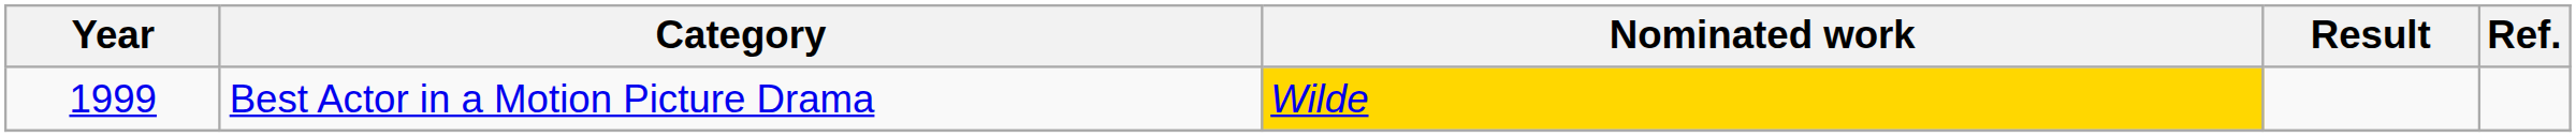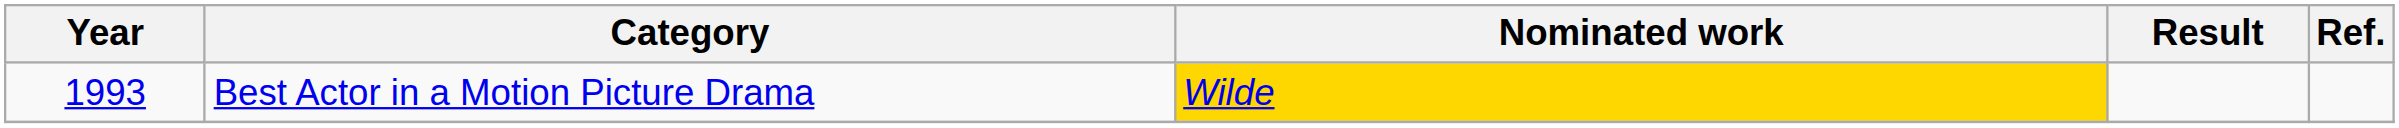 <table class=wikitable>
 <tr>
 <th scope="col" style="width:5em;">Year</th>
 <th scope="col" style="width:26em;">Category</th>
 <th scope="col" style="width:25em;">Nominated work</th>
 <th scope="col" style="width:5em;">Result</th>
 <th>Ref.</th>
 </tr>
 <tr>
-<td style="text-align:center;"><a href='#'>1999</a></td>
+<td style="text-align:center;"><a href='#'>1993</a></td>
 <td><a href='#'>Best Actor in a Motion Picture Drama</a></td>
 <td style="background: gold;"><em><a href='#'>Wilde</a></em></td>
 <td></td>
 <td style="text-align:center;"></td>
 </tr>
 <tr>
 </tr>
 </table>
